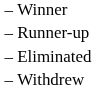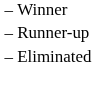 <table>
 <tr>
 <td> –</td>
 <td>Winner</td>
 </tr>
 <tr>
 <td> –</td>
 <td>Runner-up</td>
 </tr>
 <tr>
 <td> –</td>
 <td>Eliminated</td>
 </tr>
-<tr>
-<td> –</td>
-<td>Withdrew</td>
-</tr>
 </table>
